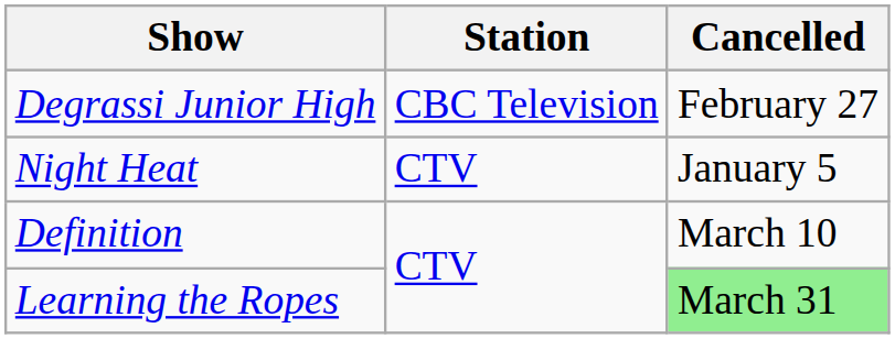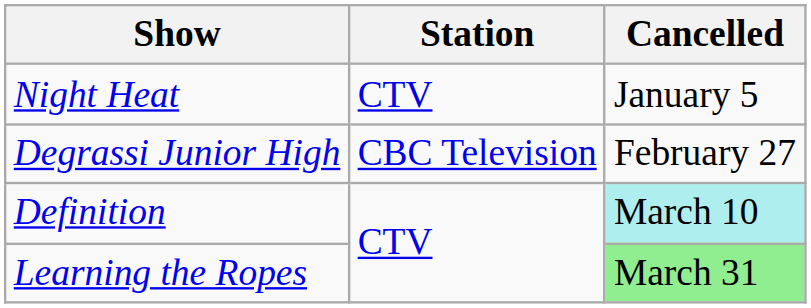 <table class="wikitable">
 <tr>
 <th>Show</th>
 <th>Station</th>
 <th>Cancelled</th>
 </tr>
 <tr>
+<td><em><a href='#'>Night Heat</a></em></td>
+<td><a href='#'>CTV</a></td>
+<td>January 5</td>
+</tr>
+<tr>
 <td><em><a href='#'>Degrassi Junior High</a></em></td>
 <td><a href='#'>CBC Television</a></td>
 <td>February 27</td>
 </tr>
 <tr>
-<td><em><a href='#'>Night Heat</a></em></td>
-<td><a href='#'>CTV</a></td>
-<td>January 5</td>
-</tr>
-<tr>
 <td><em><a href='#'>Definition</a></em></td>
 <td rowspan="2"><a href='#'>CTV</a></td>
-<td>March 10</td>
+<td style="background: paleturquoise;">March 10</td>
 </tr>
 <tr>
 <td><em><a href='#'>Learning the Ropes</a></em></td>
 <td style="background: lightgreen;">March 31</td>
 </tr>
 </table>
